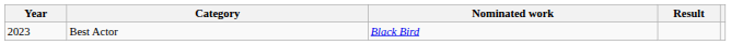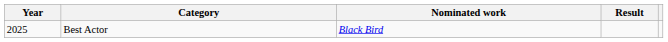 <table class=wikitable>
 <tr>
 <th scope="col" style="width:5em;">Year</th>
 <th scope="col" style="width:26em;">Category</th>
 <th scope="col" style="width:25em;">Nominated work</th>
 <th scope="col" style="width:5em;">Result</th>
 <th></th>
 </tr>
 <tr>
-<td>2023</td>
+<td>2025</td>
 <td>Best Actor</td>
 <td><em><a href='#'>Black Bird</a></em></td>
 <td></td>
 <td align="center"></td>
 </tr>
 </table>
